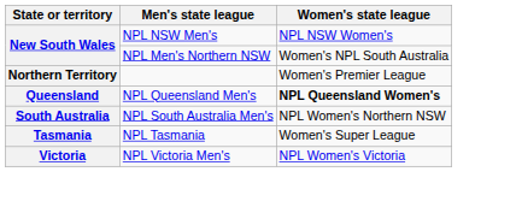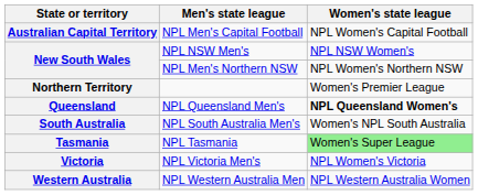 <table class="wikitable">
 <tr>
 <th>State or territory</th>
 <th>Men's state league</th>
 <th>Women's state league</th>
+</tr>
+<tr>
+<th><a href='#'>Australian Capital Territory</a></th>
+<td><a href='#'>NPL Men's Capital Football</a></td>
+<td>NPL Women's Capital Football</td>
 </tr>
 <tr>
 <th rowspan="2"><a href='#'>New South Wales</a></th>
 <td><a href='#'>NPL NSW Men's</a></td>
 <td><a href='#'>NPL NSW Women's</a></td>
 </tr>
 <tr>
 <td><a href='#'>NPL Men's Northern NSW</a></td>
-<td>Women's NPL South Australia</td>
+<td>NPL Women's Northern NSW</td>
 </tr>
 <tr>
 <th>Northern Territory</th>
 <td></td>
 <td>Women's Premier League</td>
 </tr>
 <tr>
 <th><a href='#'>Queensland</a></th>
 <td><a href='#'>NPL Queensland Men's</a></td>
 <td><strong>NPL Queensland Women's</strong></td>
 </tr>
 <tr>
 <th><a href='#'>South Australia</a></th>
 <td><a href='#'>NPL South Australia Men's</a></td>
-<td>NPL Women's Northern NSW</td>
+<td>Women's NPL South Australia</td>
 </tr>
 <tr>
 <th><a href='#'>Tasmania</a></th>
 <td><a href='#'>NPL Tasmania</a></td>
-<td>Women's Super League</td>
+<td style="background: lightgreen;">Women's Super League</td>
 </tr>
 <tr>
 <th><a href='#'>Victoria</a></th>
 <td><a href='#'>NPL Victoria Men's</a></td>
 <td><a href='#'>NPL Women's Victoria</a></td>
 </tr>
+<tr>
+<th><a href='#'>Western Australia</a></th>
+<td><a href='#'>NPL Western Australia Men</a></td>
+<td><a href='#'>NPL Western Australia Women</a></td>
+</tr>
 </table>
